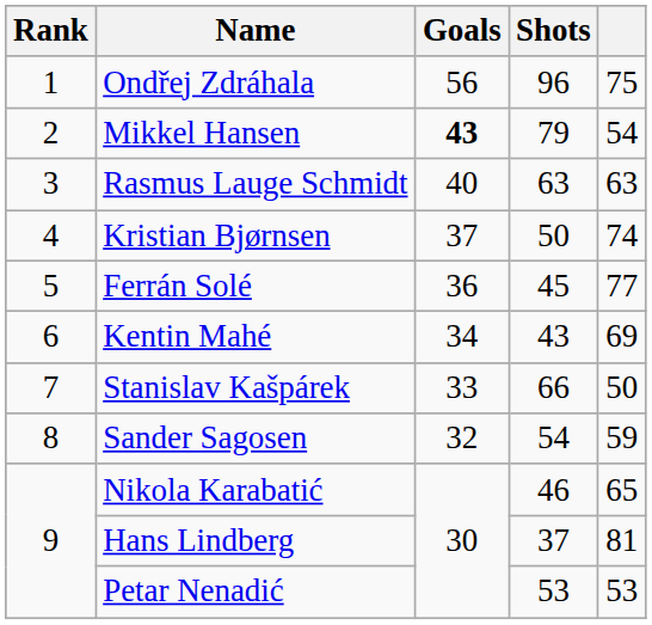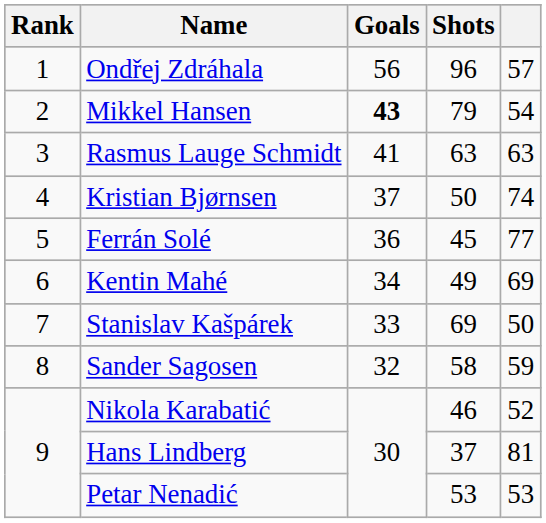 <table class="wikitable sortable" style="text-align: center;">
 <tr>
 <th>Rank</th>
 <th>Name</th>
 <th>Goals</th>
 <th>Shots</th>
 <th></th>
 </tr>
 <tr>
 <td>1</td>
 <td align="left"> <a href='#'>Ondřej Zdráhala</a></td>
 <td>56</td>
 <td>96</td>
-<td>75</td>
+<td>57</td>
 </tr>
 <tr>
 <td>2</td>
 <td align="left"> <a href='#'>Mikkel Hansen</a></td>
 <td><strong>43</strong></td>
 <td>79</td>
 <td>54</td>
 </tr>
 <tr>
 <td>3</td>
 <td align="left"> <a href='#'>Rasmus Lauge Schmidt</a></td>
-<td>40</td>
+<td>41</td>
 <td>63</td>
 <td>63</td>
 </tr>
 <tr>
 <td>4</td>
 <td align="left"> <a href='#'>Kristian Bjørnsen</a></td>
 <td>37</td>
 <td>50</td>
 <td>74</td>
 </tr>
 <tr>
 <td>5</td>
 <td align="left"> <a href='#'>Ferrán Solé</a></td>
 <td>36</td>
 <td>45</td>
 <td>77</td>
 </tr>
 <tr>
 <td>6</td>
 <td align="left"> <a href='#'>Kentin Mahé</a></td>
 <td>34</td>
-<td>43</td>
+<td>49</td>
 <td>69</td>
 </tr>
 <tr>
 <td>7</td>
 <td align="left"> <a href='#'>Stanislav Kašpárek</a></td>
 <td>33</td>
-<td>66</td>
+<td>69</td>
 <td>50</td>
 </tr>
 <tr>
 <td>8</td>
 <td align="left"> <a href='#'>Sander Sagosen</a></td>
 <td>32</td>
-<td>54</td>
+<td>58</td>
 <td>59</td>
 </tr>
 <tr>
 <td rowspan=3>9</td>
 <td align="left"> <a href='#'>Nikola Karabatić</a></td>
 <td rowspan=3>30</td>
 <td>46</td>
-<td>65</td>
+<td>52</td>
 </tr>
 <tr>
 <td align="left"> <a href='#'>Hans Lindberg</a></td>
 <td>37</td>
 <td>81</td>
 </tr>
 <tr>
 <td align="left"> <a href='#'>Petar Nenadić</a></td>
 <td>53</td>
 <td>53</td>
 </tr>
 </table>
